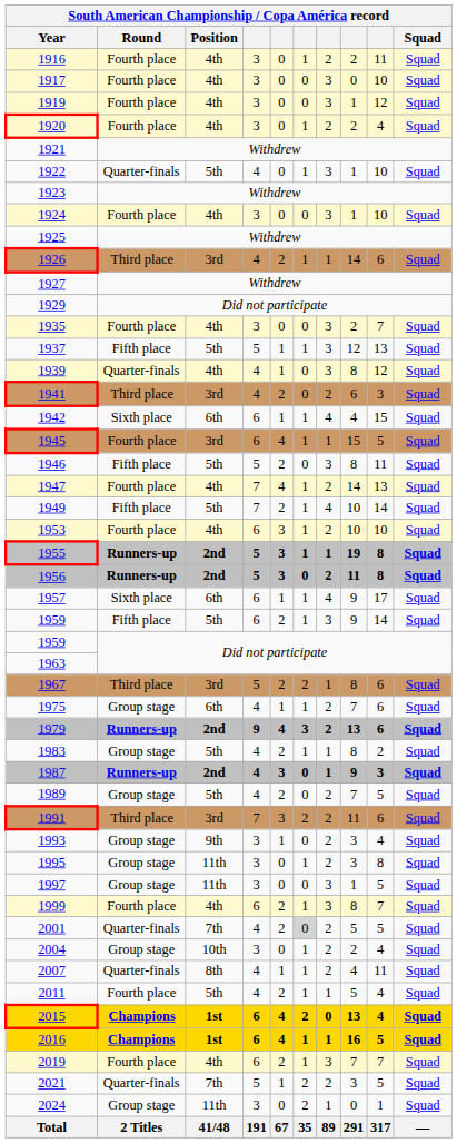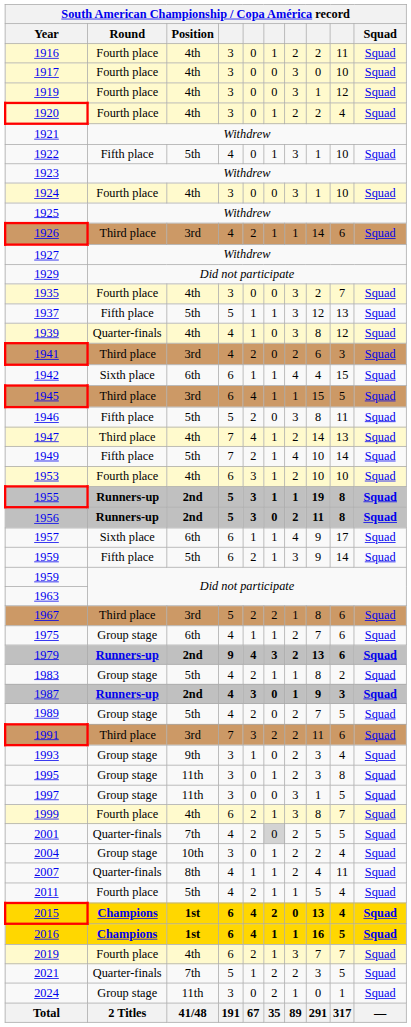 <table class="wikitable" style="text-align:center">
 <tr>
 <th colspan=10><a href='#'>South American Championship / Copa América</a> record</th>
 </tr>
 <tr>
 <th width=100>Year</th>
 <th width=95>Round</th>
 <th width=60>Position</th>
 <th width=20></th>
 <th width=20></th>
 <th width=20></th>
 <th width=20></th>
 <th width=20></th>
 <th width=20></th>
 <th width=60>Squad</th>
 </tr>
 <tr style="background:LemonChiffon;">
 <td> <a href='#'>1916</a></td>
 <td>Fourth place</td>
 <td>4th</td>
 <td>3</td>
 <td>0</td>
 <td>1</td>
 <td>2</td>
 <td>2</td>
 <td>11</td>
 <td><a href='#'>Squad</a></td>
 </tr>
 <tr style="background:LemonChiffon;">
 <td> <a href='#'>1917</a></td>
 <td>Fourth place</td>
 <td>4th</td>
 <td>3</td>
 <td>0</td>
 <td>0</td>
 <td>3</td>
 <td>0</td>
 <td>10</td>
 <td><a href='#'>Squad</a></td>
 </tr>
 <tr style="background:LemonChiffon;">
 <td> <a href='#'>1919</a></td>
 <td>Fourth place</td>
 <td>4th</td>
 <td>3</td>
 <td>0</td>
 <td>0</td>
 <td>3</td>
 <td>1</td>
 <td>12</td>
 <td><a href='#'>Squad</a></td>
 </tr>
 <tr style="background:LemonChiffon;">
 <td style="border:3px solid red"> <a href='#'>1920</a></td>
 <td>Fourth place</td>
 <td>4th</td>
 <td>3</td>
 <td>0</td>
 <td>1</td>
 <td>2</td>
 <td>2</td>
 <td>4</td>
 <td><a href='#'>Squad</a></td>
 </tr>
 <tr>
 <td> <a href='#'>1921</a></td>
 <td colspan=9><em>Withdrew</em></td>
 </tr>
 <tr>
 <td> <a href='#'>1922</a></td>
-<td>Quarter-finals</td>
+<td>Fifth place</td>
 <td>5th</td>
 <td>4</td>
 <td>0</td>
 <td>1</td>
 <td>3</td>
 <td>1</td>
 <td>10</td>
 <td><a href='#'>Squad</a></td>
 </tr>
 <tr>
 <td> <a href='#'>1923</a></td>
 <td colspan=9><em>Withdrew</em></td>
 </tr>
 <tr style="background:LemonChiffon;">
 <td> <a href='#'>1924</a></td>
 <td>Fourth place</td>
 <td>4th</td>
 <td>3</td>
 <td>0</td>
 <td>0</td>
 <td>3</td>
 <td>1</td>
 <td>10</td>
 <td><a href='#'>Squad</a></td>
 </tr>
 <tr>
 <td> <a href='#'>1925</a></td>
 <td colspan=9><em>Withdrew</em></td>
 </tr>
 <tr style="background:#c96;">
 <td style="border:3px solid red"> <a href='#'>1926</a></td>
 <td>Third place</td>
 <td>3rd</td>
 <td>4</td>
 <td>2</td>
 <td>1</td>
 <td>1</td>
 <td>14</td>
 <td>6</td>
 <td><a href='#'>Squad</a></td>
 </tr>
 <tr>
 <td> <a href='#'>1927</a></td>
 <td colspan=9><em>Withdrew</em></td>
 </tr>
 <tr>
 <td> <a href='#'>1929</a></td>
 <td colspan=9><em>Did not participate</em></td>
 </tr>
 <tr style="background:LemonChiffon;">
 <td> <a href='#'>1935</a></td>
 <td>Fourth place</td>
 <td>4th</td>
 <td>3</td>
 <td>0</td>
 <td>0</td>
 <td>3</td>
 <td>2</td>
 <td>7</td>
 <td><a href='#'>Squad</a></td>
 </tr>
 <tr>
 <td> <a href='#'>1937</a></td>
 <td>Fifth place</td>
 <td>5th</td>
 <td>5</td>
 <td>1</td>
 <td>1</td>
 <td>3</td>
 <td>12</td>
 <td>13</td>
 <td><a href='#'>Squad</a></td>
 </tr>
 <tr style="background:LemonChiffon;">
 <td> <a href='#'>1939</a></td>
 <td>Quarter-finals</td>
 <td>4th</td>
 <td>4</td>
 <td>1</td>
 <td>0</td>
 <td>3</td>
 <td>8</td>
 <td>12</td>
 <td><a href='#'>Squad</a></td>
 </tr>
 <tr style="text-align:center; background:#c96;">
 <td style="border:3px solid red"> <a href='#'>1941</a></td>
 <td>Third place</td>
 <td>3rd</td>
 <td>4</td>
 <td>2</td>
 <td>0</td>
 <td>2</td>
 <td>6</td>
 <td>3</td>
 <td><a href='#'>Squad</a></td>
 </tr>
 <tr>
 <td> <a href='#'>1942</a></td>
 <td>Sixth place</td>
 <td>6th</td>
 <td>6</td>
 <td>1</td>
 <td>1</td>
 <td>4</td>
 <td>4</td>
 <td>15</td>
 <td><a href='#'>Squad</a></td>
 </tr>
 <tr style="background:#c96;">
 <td style="border:3px solid red"> <a href='#'>1945</a></td>
-<td>Fourth place</td>
+<td>Third place</td>
 <td>3rd</td>
 <td>6</td>
 <td>4</td>
 <td>1</td>
 <td>1</td>
 <td>15</td>
 <td>5</td>
 <td><a href='#'>Squad</a></td>
 </tr>
 <tr>
 <td> <a href='#'>1946</a></td>
 <td>Fifth place</td>
 <td>5th</td>
 <td>5</td>
 <td>2</td>
 <td>0</td>
 <td>3</td>
 <td>8</td>
 <td>11</td>
 <td><a href='#'>Squad</a></td>
 </tr>
 <tr style="background:LemonChiffon;">
 <td> <a href='#'>1947</a></td>
-<td>Fourth place</td>
+<td>Third place</td>
 <td>4th</td>
 <td>7</td>
 <td>4</td>
 <td>1</td>
 <td>2</td>
 <td>14</td>
 <td>13</td>
 <td><a href='#'>Squad</a></td>
 </tr>
 <tr>
 <td> <a href='#'>1949</a></td>
 <td>Fifth place</td>
 <td>5th</td>
 <td>7</td>
 <td>2</td>
 <td>1</td>
 <td>4</td>
 <td>10</td>
 <td>14</td>
 <td><a href='#'>Squad</a></td>
 </tr>
 <tr style="background:LemonChiffon;">
 <td> <a href='#'>1953</a></td>
 <td>Fourth place</td>
 <td>4th</td>
 <td>6</td>
 <td>3</td>
 <td>1</td>
 <td>2</td>
 <td>10</td>
 <td>10</td>
 <td><a href='#'>Squad</a></td>
 </tr>
 <tr style="background:Silver;">
 <td style="border:3px solid red"> <a href='#'>1955</a></td>
 <td><strong>Runners-up</strong></td>
 <td><strong>2nd</strong></td>
 <td><strong>5</strong></td>
 <td><strong>3</strong></td>
 <td><strong>1</strong></td>
 <td><strong>1</strong></td>
 <td><strong>19</strong></td>
 <td><strong>8</strong></td>
 <td><strong><a href='#'>Squad</a></strong></td>
 </tr>
 <tr style="background:Silver;">
 <td> <a href='#'>1956</a></td>
 <td><strong>Runners-up</strong></td>
 <td><strong>2nd</strong></td>
 <td><strong>5</strong></td>
 <td><strong>3</strong></td>
 <td><strong>0</strong></td>
 <td><strong>2</strong></td>
 <td><strong>11</strong></td>
 <td><strong>8</strong></td>
 <td><strong><a href='#'>Squad</a></strong></td>
 </tr>
 <tr>
 <td> <a href='#'>1957</a></td>
 <td>Sixth place</td>
 <td>6th</td>
 <td>6</td>
 <td>1</td>
 <td>1</td>
 <td>4</td>
 <td>9</td>
 <td>17</td>
 <td><a href='#'>Squad</a></td>
 </tr>
 <tr>
 <td> <a href='#'>1959</a></td>
 <td>Fifth place</td>
 <td>5th</td>
 <td>6</td>
 <td>2</td>
 <td>1</td>
 <td>3</td>
 <td>9</td>
 <td>14</td>
 <td><a href='#'>Squad</a></td>
 </tr>
 <tr>
 <td> <a href='#'>1959</a></td>
 <td colspan=9 rowspan=2><em>Did not participate</em></td>
 </tr>
 <tr>
 <td> <a href='#'>1963</a></td>
 </tr>
 <tr style="background:#c96;">
 <td> <a href='#'>1967</a></td>
 <td>Third place</td>
 <td>3rd</td>
 <td>5</td>
 <td>2</td>
 <td>2</td>
 <td>1</td>
 <td>8</td>
 <td>6</td>
 <td><a href='#'>Squad</a></td>
 </tr>
 <tr>
 <td><a href='#'>1975</a></td>
 <td>Group stage</td>
 <td>6th</td>
 <td>4</td>
 <td>1</td>
 <td>1</td>
 <td>2</td>
 <td>7</td>
 <td>6</td>
 <td><a href='#'>Squad</a></td>
 </tr>
 <tr style="background:Silver;">
 <td><a href='#'>1979</a></td>
 <td><strong><a href='#'>Runners-up</a></strong></td>
 <td><strong>2nd</strong></td>
 <td><strong>9</strong></td>
 <td><strong>4</strong></td>
 <td><strong>3</strong></td>
 <td><strong>2</strong></td>
 <td><strong>13</strong></td>
 <td><strong>6</strong></td>
 <td><strong><a href='#'>Squad</a></strong></td>
 </tr>
 <tr>
 <td><a href='#'>1983</a></td>
 <td>Group stage</td>
 <td>5th</td>
 <td>4</td>
 <td>2</td>
 <td>1</td>
 <td>1</td>
 <td>8</td>
 <td>2</td>
 <td><a href='#'>Squad</a></td>
 </tr>
 <tr style="background:Silver;">
 <td> <a href='#'>1987</a></td>
 <td><strong><a href='#'>Runners-up</a></strong></td>
 <td><strong>2nd</strong></td>
 <td><strong>4</strong></td>
 <td><strong>3</strong></td>
 <td><strong>0</strong></td>
 <td><strong>1</strong></td>
 <td><strong>9</strong></td>
 <td><strong>3</strong></td>
 <td><strong><a href='#'>Squad</a></strong></td>
 </tr>
 <tr>
 <td> <a href='#'>1989</a></td>
 <td>Group stage</td>
 <td>5th</td>
 <td>4</td>
 <td>2</td>
 <td>0</td>
 <td>2</td>
 <td>7</td>
 <td>5</td>
 <td><a href='#'>Squad</a></td>
 </tr>
 <tr style="background:#c96;">
 <td style="border:3px solid red"> <a href='#'>1991</a></td>
 <td>Third place</td>
 <td>3rd</td>
 <td>7</td>
 <td>3</td>
 <td>2</td>
 <td>2</td>
 <td>11</td>
 <td>6</td>
 <td><a href='#'>Squad</a></td>
 </tr>
 <tr>
 <td> <a href='#'>1993</a></td>
 <td>Group stage</td>
 <td>9th</td>
 <td>3</td>
 <td>1</td>
 <td>0</td>
 <td>2</td>
 <td>3</td>
 <td>4</td>
 <td><a href='#'>Squad</a></td>
 </tr>
 <tr>
 <td> <a href='#'>1995</a></td>
 <td>Group stage</td>
 <td>11th</td>
 <td>3</td>
 <td>0</td>
 <td>1</td>
 <td>2</td>
 <td>3</td>
 <td>8</td>
 <td><a href='#'>Squad</a></td>
 </tr>
 <tr>
 <td> <a href='#'>1997</a></td>
 <td>Group stage</td>
 <td>11th</td>
 <td>3</td>
 <td>0</td>
 <td>0</td>
 <td>3</td>
 <td>1</td>
 <td>5</td>
 <td><a href='#'>Squad</a></td>
 </tr>
 <tr style="background:LemonChiffon;">
 <td> <a href='#'>1999</a></td>
 <td>Fourth place</td>
 <td>4th</td>
 <td>6</td>
 <td>2</td>
 <td>1</td>
 <td>3</td>
 <td>8</td>
 <td>7</td>
 <td><a href='#'>Squad</a></td>
 </tr>
 <tr>
 <td> <a href='#'>2001</a></td>
 <td>Quarter-finals</td>
 <td>7th</td>
 <td>4</td>
 <td>2</td>
 <td style="background: lightgrey;">0</td>
 <td>2</td>
 <td>5</td>
 <td>5</td>
 <td><a href='#'>Squad</a></td>
 </tr>
 <tr>
 <td> <a href='#'>2004</a></td>
 <td>Group stage</td>
 <td>10th</td>
 <td>3</td>
 <td>0</td>
 <td>1</td>
 <td>2</td>
 <td>2</td>
 <td>4</td>
 <td><a href='#'>Squad</a></td>
 </tr>
 <tr>
 <td> <a href='#'>2007</a></td>
 <td>Quarter-finals</td>
 <td>8th</td>
 <td>4</td>
 <td>1</td>
 <td>1</td>
 <td>2</td>
 <td>4</td>
 <td>11</td>
 <td><a href='#'>Squad</a></td>
 </tr>
 <tr>
 <td> <a href='#'>2011</a></td>
 <td>Fourth place</td>
 <td>5th</td>
 <td>4</td>
 <td>2</td>
 <td>1</td>
 <td>1</td>
 <td>5</td>
 <td>4</td>
 <td><a href='#'>Squad</a></td>
 </tr>
 <tr style="background:Gold;">
 <td style="border:3px solid red"> <a href='#'>2015</a></td>
 <td><strong><a href='#'>Champions</a></strong></td>
 <td><strong>1st</strong></td>
 <td><strong>6</strong></td>
 <td><strong>4</strong></td>
 <td><strong>2</strong></td>
 <td><strong>0</strong></td>
 <td><strong>13</strong></td>
 <td><strong>4</strong></td>
 <td><strong><a href='#'>Squad</a></strong></td>
 </tr>
 <tr style="background:Gold;">
 <td> <a href='#'>2016</a></td>
 <td><strong><a href='#'>Champions</a></strong></td>
 <td><strong>1st</strong></td>
 <td><strong>6</strong></td>
 <td><strong>4</strong></td>
 <td><strong>1</strong></td>
 <td><strong>1</strong></td>
 <td><strong>16</strong></td>
 <td><strong>5</strong></td>
 <td><strong><a href='#'>Squad</a></strong></td>
 </tr>
 <tr style="background:LemonChiffon;">
 <td> <a href='#'>2019</a></td>
 <td>Fourth place</td>
 <td>4th</td>
 <td>6</td>
 <td>2</td>
 <td>1</td>
 <td>3</td>
 <td>7</td>
 <td>7</td>
 <td><a href='#'>Squad</a></td>
 </tr>
 <tr>
 <td> <a href='#'>2021</a></td>
 <td>Quarter-finals</td>
 <td>7th</td>
 <td>5</td>
 <td>1</td>
 <td>2</td>
 <td>2</td>
 <td>3</td>
 <td>5</td>
 <td><a href='#'>Squad</a></td>
 </tr>
 <tr>
 <td> <a href='#'>2024</a></td>
 <td>Group stage</td>
 <td>11th</td>
 <td>3</td>
 <td>0</td>
 <td>2</td>
 <td>1</td>
 <td>0</td>
 <td>1</td>
 <td><a href='#'>Squad</a></td>
 </tr>
 <tr>
 <th>Total</th>
 <th>2 Titles</th>
 <th>41/48</th>
 <th>191</th>
 <th>67</th>
 <th>35</th>
 <th>89</th>
 <th>291</th>
 <th>317</th>
 <th>—</th>
 </tr>
 </table>
